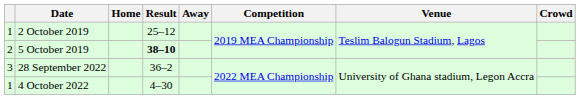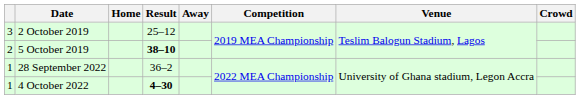 <table class="wikitable">
 <tr>
 <th></th>
 <th>Date</th>
 <th>Home</th>
 <th>Result</th>
 <th>Away</th>
 <th>Competition</th>
 <th>Venue</th>
 <th>Crowd</th>
 </tr>
 <tr bgcolor=#DDFFDD>
-<td>1</td>
+<td>3</td>
 <td>2 October 2019</td>
 <td><strong></strong></td>
 <td align=center>25–12</td>
 <td></td>
 <td rowspan=2><a href='#'>2019 MEA Championship</a></td>
 <td rowspan=2> <a href='#'>Teslim Balogun Stadium</a>, <a href='#'>Lagos</a></td>
 <td></td>
 </tr>
 <tr bgcolor=#DDFFDD>
 <td>2</td>
 <td>5 October 2019</td>
 <td><strong></strong></td>
 <td align=center><strong>38–10</strong></td>
 <td></td>
 <td></td>
 </tr>
 <tr bgcolor=#DDFFDD>
-<td>3</td>
+<td>1</td>
 <td>28 September 2022</td>
 <td><strong></strong></td>
 <td align=center>36–2</td>
 <td></td>
 <td rowspan=3><a href='#'>2022 MEA Championship</a></td>
 <td rowspan=3>University of Ghana stadium, Legon Accra</td>
 <td></td>
 </tr>
 <tr bgcolor=#DDFFDD>
 <td>1</td>
 <td>4 October 2022</td>
 <td></td>
-<td align=center>4–30</td>
+<td align=center><strong>4–30</strong></td>
 <td><strong></strong></td>
 <td></td>
 </tr>
 </table>
